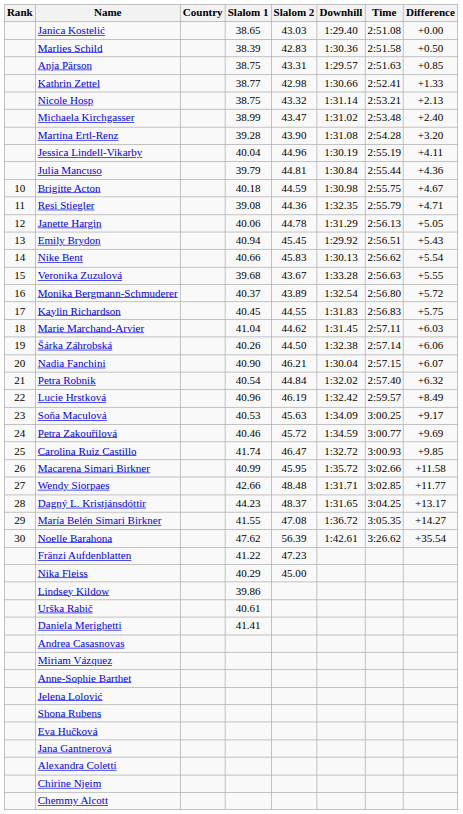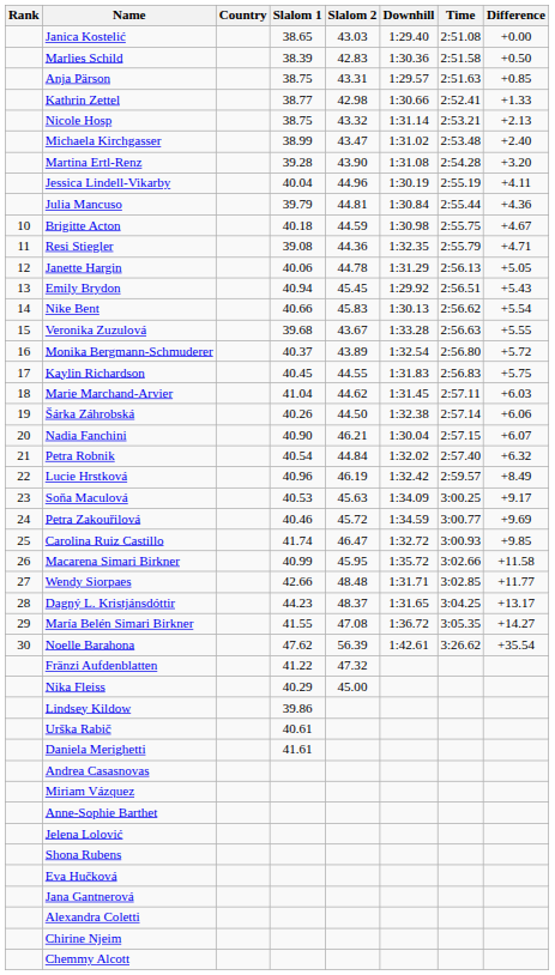 <table class="wikitable sortable" style="text-align:center">
 <tr>
 <th>Rank</th>
 <th>Name</th>
 <th>Country</th>
 <th>Slalom 1</th>
 <th>Slalom 2</th>
 <th>Downhill</th>
 <th>Time</th>
 <th>Difference</th>
 </tr>
 <tr>
 <td></td>
 <td align=left><a href='#'>Janica Kostelić</a></td>
 <td align=left></td>
 <td>38.65</td>
 <td>43.03</td>
 <td>1:29.40</td>
 <td>2:51.08</td>
 <td>+0.00</td>
 </tr>
 <tr>
 <td></td>
 <td align=left><a href='#'>Marlies Schild</a></td>
 <td align=left></td>
 <td>38.39</td>
 <td>42.83</td>
 <td>1:30.36</td>
 <td>2:51.58</td>
 <td>+0.50</td>
 </tr>
 <tr>
 <td></td>
 <td align=left><a href='#'>Anja Pärson</a></td>
 <td align=left></td>
 <td>38.75</td>
 <td>43.31</td>
 <td>1:29.57</td>
 <td>2:51.63</td>
 <td>+0.85</td>
 </tr>
 <tr>
 <td></td>
 <td align=left><a href='#'>Kathrin Zettel</a></td>
 <td align=left></td>
 <td>38.77</td>
 <td>42.98</td>
 <td>1:30.66</td>
 <td>2:52.41</td>
 <td>+1.33</td>
 </tr>
 <tr>
 <td></td>
 <td align=left><a href='#'>Nicole Hosp</a></td>
 <td align=left></td>
 <td>38.75</td>
 <td>43.32</td>
 <td>1:31.14</td>
 <td>2:53.21</td>
 <td>+2.13</td>
 </tr>
 <tr>
 <td></td>
 <td align=left><a href='#'>Michaela Kirchgasser</a></td>
 <td align=left></td>
 <td>38.99</td>
 <td>43.47</td>
 <td>1:31.02</td>
 <td>2:53.48</td>
 <td>+2.40</td>
 </tr>
 <tr>
 <td></td>
 <td align=left><a href='#'>Martina Ertl-Renz</a></td>
 <td align=left></td>
 <td>39.28</td>
 <td>43.90</td>
 <td>1:31.08</td>
 <td>2:54.28</td>
 <td>+3.20</td>
 </tr>
 <tr>
 <td></td>
 <td align=left><a href='#'>Jessica Lindell-Vikarby</a></td>
 <td align=left></td>
 <td>40.04</td>
 <td>44.96</td>
 <td>1:30.19</td>
 <td>2:55.19</td>
 <td>+4.11</td>
 </tr>
 <tr>
 <td></td>
 <td align=left><a href='#'>Julia Mancuso</a></td>
 <td align=left></td>
 <td>39.79</td>
 <td>44.81</td>
 <td>1:30.84</td>
 <td>2:55.44</td>
 <td>+4.36</td>
 </tr>
 <tr>
 <td>10</td>
 <td align=left><a href='#'>Brigitte Acton</a></td>
 <td align=left></td>
 <td>40.18</td>
 <td>44.59</td>
 <td>1:30.98</td>
 <td>2:55.75</td>
 <td>+4.67</td>
 </tr>
 <tr>
 <td>11</td>
 <td align=left><a href='#'>Resi Stiegler</a></td>
 <td align=left></td>
 <td>39.08</td>
 <td>44.36</td>
 <td>1:32.35</td>
 <td>2:55.79</td>
 <td>+4.71</td>
 </tr>
 <tr>
 <td>12</td>
 <td align=left><a href='#'>Janette Hargin</a></td>
 <td align=left></td>
 <td>40.06</td>
 <td>44.78</td>
 <td>1:31.29</td>
 <td>2:56.13</td>
 <td>+5.05</td>
 </tr>
 <tr>
 <td>13</td>
 <td align=left><a href='#'>Emily Brydon</a></td>
 <td align=left></td>
 <td>40.94</td>
 <td>45.45</td>
 <td>1:29.92</td>
 <td>2:56.51</td>
 <td>+5.43</td>
 </tr>
 <tr>
 <td>14</td>
 <td align=left><a href='#'>Nike Bent</a></td>
 <td align=left></td>
 <td>40.66</td>
 <td>45.83</td>
 <td>1:30.13</td>
 <td>2:56.62</td>
 <td>+5.54</td>
 </tr>
 <tr>
 <td>15</td>
 <td align=left><a href='#'>Veronika Zuzulová</a></td>
 <td align=left></td>
 <td>39.68</td>
 <td>43.67</td>
 <td>1:33.28</td>
 <td>2:56.63</td>
 <td>+5.55</td>
 </tr>
 <tr>
 <td>16</td>
 <td align=left><a href='#'>Monika Bergmann-Schmuderer</a></td>
 <td align=left></td>
 <td>40.37</td>
 <td>43.89</td>
 <td>1:32.54</td>
 <td>2:56.80</td>
 <td>+5.72</td>
 </tr>
 <tr>
 <td>17</td>
 <td align=left><a href='#'>Kaylin Richardson</a></td>
 <td align=left></td>
 <td>40.45</td>
 <td>44.55</td>
 <td>1:31.83</td>
 <td>2:56.83</td>
 <td>+5.75</td>
 </tr>
 <tr>
 <td>18</td>
 <td align=left><a href='#'>Marie Marchand-Arvier</a></td>
 <td align=left></td>
 <td>41.04</td>
 <td>44.62</td>
 <td>1:31.45</td>
 <td>2:57.11</td>
 <td>+6.03</td>
 </tr>
 <tr>
 <td>19</td>
 <td align=left><a href='#'>Šárka Záhrobská</a></td>
 <td align=left></td>
 <td>40.26</td>
 <td>44.50</td>
 <td>1:32.38</td>
 <td>2:57.14</td>
 <td>+6.06</td>
 </tr>
 <tr>
 <td>20</td>
 <td align=left><a href='#'>Nadia Fanchini</a></td>
 <td align=left></td>
 <td>40.90</td>
 <td>46.21</td>
 <td>1:30.04</td>
 <td>2:57.15</td>
 <td>+6.07</td>
 </tr>
 <tr>
 <td>21</td>
 <td align=left><a href='#'>Petra Robnik</a></td>
 <td align=left></td>
 <td>40.54</td>
 <td>44.84</td>
 <td>1:32.02</td>
 <td>2:57.40</td>
 <td>+6.32</td>
 </tr>
 <tr>
 <td>22</td>
 <td align=left><a href='#'>Lucie Hrstková</a></td>
 <td align=left></td>
 <td>40.96</td>
 <td>46.19</td>
 <td>1:32.42</td>
 <td>2:59.57</td>
 <td>+8.49</td>
 </tr>
 <tr>
 <td>23</td>
 <td align=left><a href='#'>Soňa Maculová</a></td>
 <td align=left></td>
 <td>40.53</td>
 <td>45.63</td>
 <td>1:34.09</td>
 <td>3:00.25</td>
 <td>+9.17</td>
 </tr>
 <tr>
 <td>24</td>
 <td align=left><a href='#'>Petra Zakouřilová</a></td>
 <td align=left></td>
 <td>40.46</td>
 <td>45.72</td>
 <td>1:34.59</td>
 <td>3:00.77</td>
 <td>+9.69</td>
 </tr>
 <tr>
 <td>25</td>
 <td align=left><a href='#'>Carolina Ruiz Castillo</a></td>
 <td align=left></td>
 <td>41.74</td>
 <td>46.47</td>
 <td>1:32.72</td>
 <td>3:00.93</td>
 <td>+9.85</td>
 </tr>
 <tr>
 <td>26</td>
 <td align=left><a href='#'>Macarena Simari Birkner</a></td>
 <td align=left></td>
 <td>40.99</td>
 <td>45.95</td>
 <td>1:35.72</td>
 <td>3:02.66</td>
 <td>+11.58</td>
 </tr>
 <tr>
 <td>27</td>
 <td align=left><a href='#'>Wendy Siorpaes</a></td>
 <td align=left></td>
 <td>42.66</td>
 <td>48.48</td>
 <td>1:31.71</td>
 <td>3:02.85</td>
 <td>+11.77</td>
 </tr>
 <tr>
 <td>28</td>
 <td align=left><a href='#'>Dagný L. Kristjánsdóttir</a></td>
 <td align=left></td>
 <td>44.23</td>
 <td>48.37</td>
 <td>1:31.65</td>
 <td>3:04.25</td>
 <td>+13.17</td>
 </tr>
 <tr>
 <td>29</td>
 <td align=left><a href='#'>María Belén Simari Birkner</a></td>
 <td align=left></td>
 <td>41.55</td>
 <td>47.08</td>
 <td>1:36.72</td>
 <td>3:05.35</td>
 <td>+14.27</td>
 </tr>
 <tr>
 <td>30</td>
 <td align=left><a href='#'>Noelle Barahona</a></td>
 <td align=left></td>
 <td>47.62</td>
 <td>56.39</td>
 <td>1:42.61</td>
 <td>3:26.62</td>
 <td>+35.54</td>
 </tr>
 <tr>
 <td></td>
 <td align=left><a href='#'>Fränzi Aufdenblatten</a></td>
 <td align=left></td>
 <td>41.22</td>
-<td>47.23</td>
+<td>47.32</td>
 <td></td>
 <td></td>
 <td></td>
 </tr>
 <tr>
 <td></td>
 <td align=left><a href='#'>Nika Fleiss</a></td>
 <td align=left></td>
 <td>40.29</td>
 <td>45.00</td>
 <td></td>
 <td></td>
 <td></td>
 </tr>
 <tr>
 <td></td>
 <td align=left><a href='#'>Lindsey Kildow</a></td>
 <td align=left></td>
 <td>39.86</td>
 <td></td>
 <td></td>
 <td></td>
 <td></td>
 </tr>
 <tr>
 <td></td>
 <td align=left><a href='#'>Urška Rabič</a></td>
 <td align=left></td>
 <td>40.61</td>
 <td></td>
 <td></td>
 <td></td>
 <td></td>
 </tr>
 <tr>
 <td></td>
 <td align=left><a href='#'>Daniela Merighetti</a></td>
 <td align=left></td>
-<td>41.41</td>
+<td>41.61</td>
 <td></td>
 <td></td>
 <td></td>
 <td></td>
 </tr>
 <tr>
 <td></td>
 <td align=left><a href='#'>Andrea Casasnovas</a></td>
 <td align=left></td>
 <td></td>
 <td></td>
 <td></td>
 <td></td>
 <td></td>
 </tr>
 <tr>
 <td></td>
 <td align=left><a href='#'>Miriam Vázquez</a></td>
 <td align=left></td>
 <td></td>
 <td></td>
 <td></td>
 <td></td>
 <td></td>
 </tr>
 <tr>
 <td></td>
 <td align=left><a href='#'>Anne-Sophie Barthet</a></td>
 <td align=left></td>
 <td></td>
 <td></td>
 <td></td>
 <td></td>
 <td></td>
 </tr>
 <tr>
 <td></td>
 <td align=left><a href='#'>Jelena Lolović</a></td>
 <td align=left></td>
 <td></td>
 <td></td>
 <td></td>
 <td></td>
 <td></td>
 </tr>
 <tr>
 <td></td>
 <td align=left><a href='#'>Shona Rubens</a></td>
 <td align=left></td>
 <td></td>
 <td></td>
 <td></td>
 <td></td>
 <td></td>
 </tr>
 <tr>
 <td></td>
 <td align=left><a href='#'>Eva Hučková</a></td>
 <td align=left></td>
 <td></td>
 <td></td>
 <td></td>
 <td></td>
 <td></td>
 </tr>
 <tr>
 <td></td>
 <td align=left><a href='#'>Jana Gantnerová</a></td>
 <td align=left></td>
 <td></td>
 <td></td>
 <td></td>
 <td></td>
 <td></td>
 </tr>
 <tr>
 <td></td>
 <td align=left><a href='#'>Alexandra Coletti</a></td>
 <td align=left></td>
 <td></td>
 <td></td>
 <td></td>
 <td></td>
 <td></td>
 </tr>
 <tr>
 <td></td>
 <td align=left><a href='#'>Chirine Njeim</a></td>
 <td align=left></td>
 <td></td>
 <td></td>
 <td></td>
 <td></td>
 <td></td>
 </tr>
 <tr>
 <td></td>
 <td align=left><a href='#'>Chemmy Alcott</a></td>
 <td align=left></td>
 <td></td>
 <td></td>
 <td></td>
 <td></td>
 <td></td>
 </tr>
 </table>
